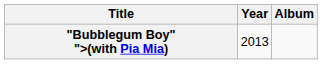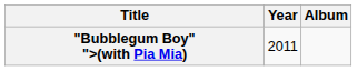 <table class="wikitable plainrowheaders" style="text-align:center;" border="1">
 <tr>
 <th scope="col" style="width:18em;">Title</th>
 <th scope="col">Year</th>
 <th scope="col">Album</th>
 </tr>
 <tr>
 <th scope="row">"Bubblegum Boy"<br><span>">(with <a href='#'>Pia Mia</a>)</span></th>
-<td>2013</td>
+<td>2011</td>
 <td></td>
 </tr>
 </table>
